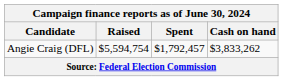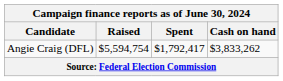 <table class="wikitable sortable">
 <tr>
 <th colspan=4>Campaign finance reports as of June 30, 2024</th>
 </tr>
 <tr style="text-align:center;">
 <th>Candidate</th>
 <th>Raised</th>
 <th>Spent</th>
 <th>Cash on hand</th>
 </tr>
 <tr>
 <td>Angie Craig (DFL)</td>
 <td>$5,594,754</td>
-<td>$1,792,457</td>
+<td>$1,792,417</td>
 <td>$3,833,262</td>
 </tr>
 <tr>
 <th colspan="4"><small>Source: <a href='#'>Federal Election Commission</a></small></th>
 </tr>
 </table>
